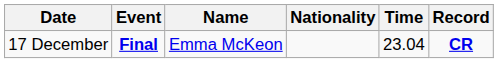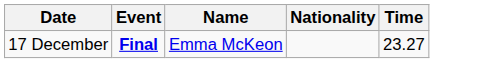 <table class="wikitable" style=text-align:center>
 <tr>
 <th>Date</th>
 <th>Event</th>
 <th>Name</th>
 <th>Nationality</th>
 <th>Time</th>
-<th>Record</th>
 </tr>
 <tr>
 <td>17 December</td>
 <td><strong><a href='#'>Final</a></strong></td>
 <td align=left><a href='#'>Emma McKeon</a></td>
 <td align=left></td>
-<td>23.04</td>
-<td><strong><a href='#'>CR</a></strong></td>
+<td>23.27</td>
 </tr>
 </table>
